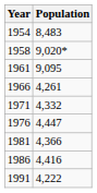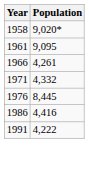 <table class="wikitable">
 <tr>
 <th>Year</th>
 <th>Population</th>
-</tr>
-<tr>
-<td>1954</td>
-<td>8,483</td>
 </tr>
 <tr>
 <td>1958</td>
 <td>9,020*</td>
 </tr>
 <tr>
 <td>1961</td>
 <td>9,095</td>
 </tr>
 <tr>
 <td>1966</td>
 <td>4,261</td>
 </tr>
 <tr>
 <td>1971</td>
 <td>4,332</td>
 </tr>
 <tr>
 <td>1976</td>
-<td>4,447</td>
-</tr>
-<tr>
-<td>1981</td>
-<td>4,366</td>
+<td>8,445</td>
 </tr>
 <tr>
 <td>1986</td>
 <td>4,416</td>
 </tr>
 <tr>
 <td>1991</td>
 <td>4,222</td>
 </tr>
 </table>
